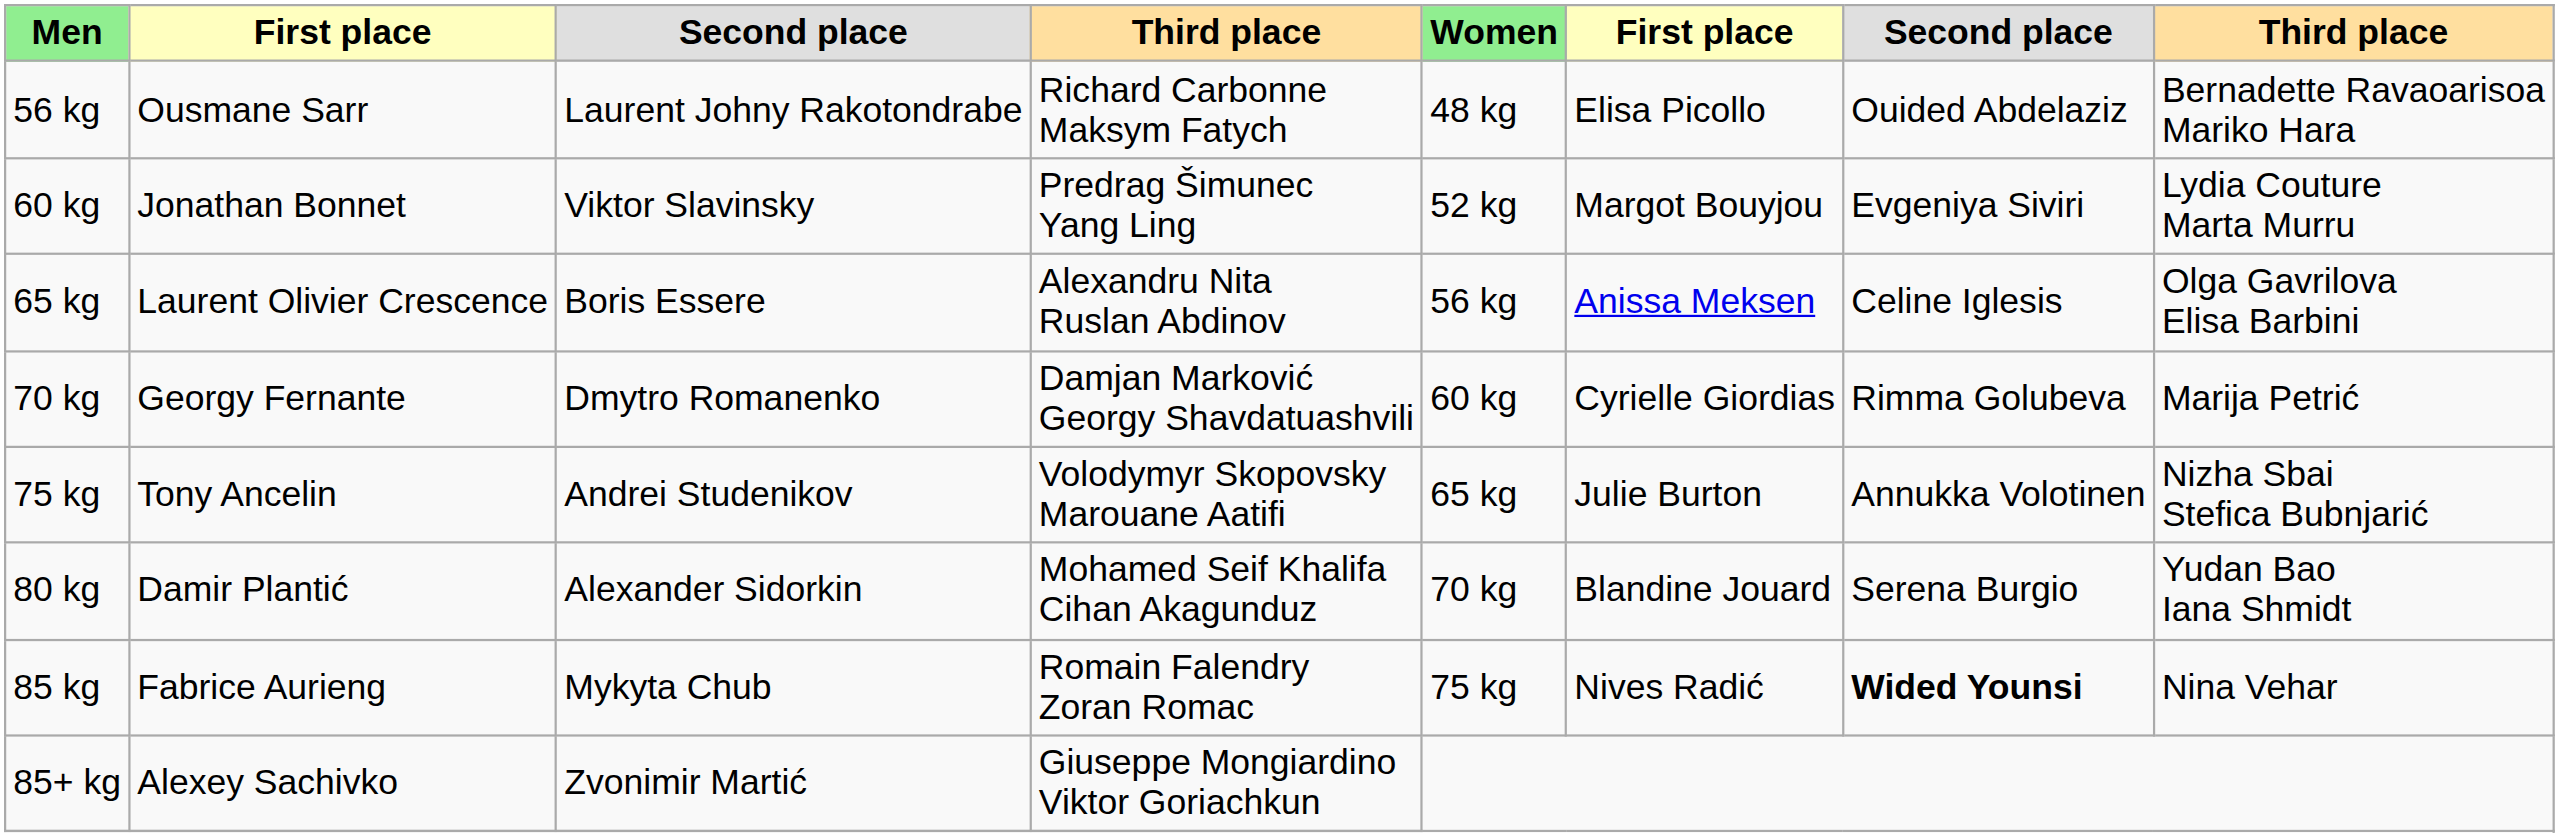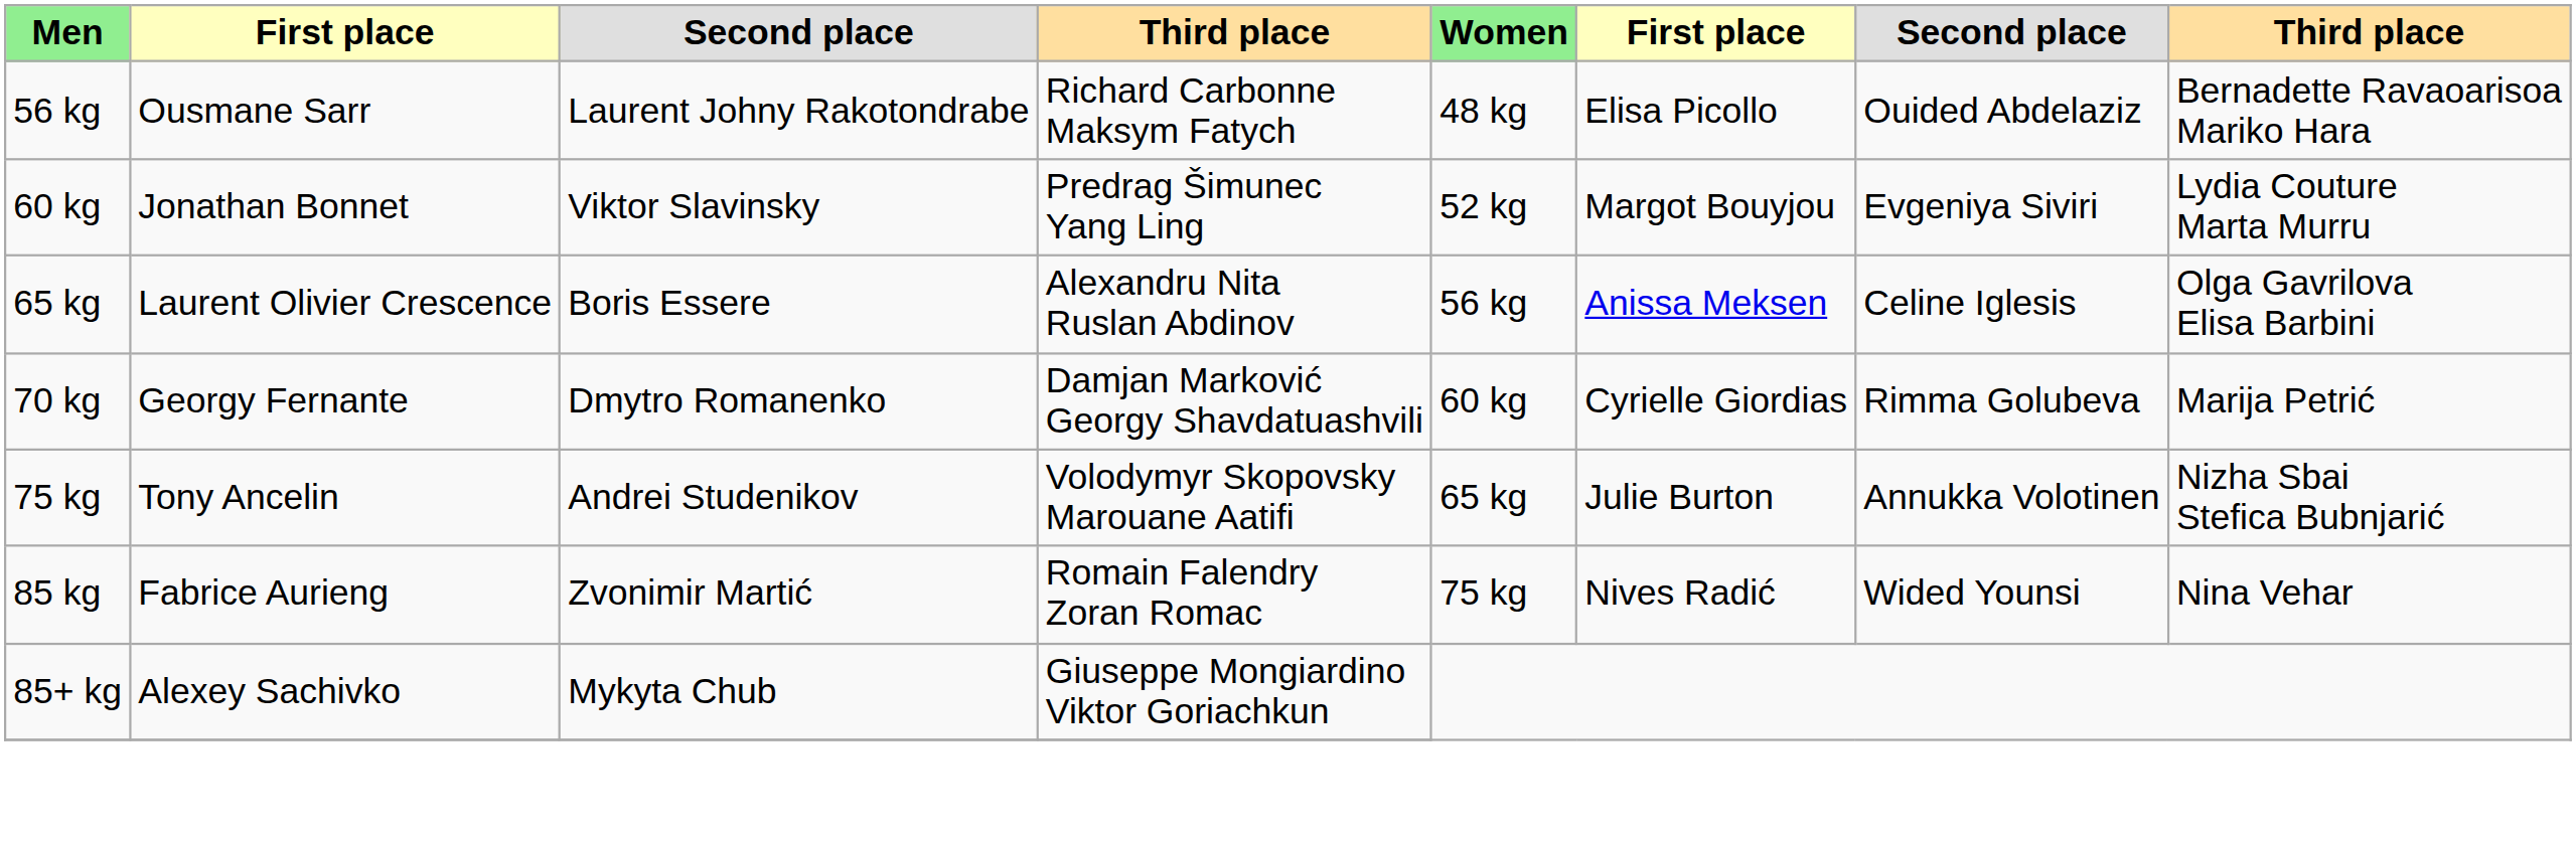 <table class="wikitable">
 <tr>
 <th style="background:lightgreen;">Men</th>
 <th style="background:#ffffbf;">First place</th>
 <th style="background:#dfdfdf;">Second place</th>
 <th style="background:#ffdf9f;">Third place</th>
 <th style="background:lightgreen;">Women</th>
 <th style="background:#ffffbf;">First place</th>
 <th style="background:#dfdfdf;">Second place</th>
 <th style="background:#ffdf9f;">Third place</th>
 </tr>
 <tr>
 <td>56 kg</td>
 <td> Ousmane  Sarr</td>
 <td> Laurent Johny Rakotondrabe</td>
 <td> Richard Carbonne <br>  Maksym Fatych</td>
 <td>48 kg</td>
 <td> Elisa Picollo</td>
 <td> Ouided Abdelaziz</td>
 <td> Bernadette Ravaoarisoa <br>  Mariko Hara</td>
 </tr>
 <tr>
 <td>60 kg</td>
 <td> Jonathan Bonnet</td>
 <td> Viktor Slavinsky</td>
 <td> Predrag Šimunec <br>  Yang Ling</td>
 <td>52 kg</td>
 <td> Margot Bouyjou</td>
 <td> Evgeniya Siviri</td>
 <td> Lydia Couture <br>  Marta Murru</td>
 </tr>
 <tr>
 <td>65 kg</td>
 <td> Laurent Olivier Crescence</td>
 <td> Boris Essere</td>
 <td> Alexandru Nita <br>  Ruslan Abdinov</td>
 <td>56 kg</td>
 <td> <a href='#'>Anissa Meksen</a></td>
 <td> Celine Iglesis</td>
 <td> Olga Gavrilova <br>  Elisa Barbini</td>
 </tr>
 <tr>
 <td>70 kg</td>
 <td> Georgy Fernante</td>
 <td> Dmytro Romanenko</td>
 <td> Damjan Marković <br>  Georgy Shavdatuashvili</td>
 <td>60 kg</td>
 <td> Cyrielle Giordias</td>
 <td> Rimma Golubeva</td>
 <td> Marija Petrić</td>
 </tr>
 <tr>
 <td>75 kg</td>
 <td> Tony Ancelin</td>
 <td> Andrei Studenikov</td>
 <td> Volodymyr Skopovsky <br>  Marouane Aatifi</td>
 <td>65 kg</td>
 <td> Julie Burton</td>
 <td> Annukka Volotinen</td>
 <td> Nizha Sbai <br>  Stefica Bubnjarić</td>
 </tr>
 <tr>
-<td>80 kg</td>
-<td> Damir Plantić</td>
-<td> Alexander Sidorkin</td>
-<td> Mohamed Seif Khalifa <br>  Cihan Akagunduz</td>
-<td>70 kg</td>
-<td> Blandine Jouard</td>
-<td> Serena Burgio</td>
-<td> Yudan Bao <br>  Iana Shmidt</td>
-</tr>
-<tr>
 <td>85 kg</td>
 <td> Fabrice Aurieng</td>
-<td> Mykyta Chub</td>
+<td> Zvonimir Martić</td>
 <td> Romain Falendry <br>  Zoran Romac</td>
 <td>75 kg</td>
 <td> Nives Radić</td>
-<td><strong> Wided Younsi</strong></td>
+<td> Wided Younsi</td>
 <td> Nina Vehar</td>
 </tr>
 <tr>
 <td>85+ kg</td>
 <td> Alexey Sachivko</td>
-<td> Zvonimir Martić</td>
+<td> Mykyta Chub</td>
 <td> Giuseppe Mongiardino <br>  Viktor Goriachkun</td>
 </tr>
 <tr>
 </tr>
 </table>
